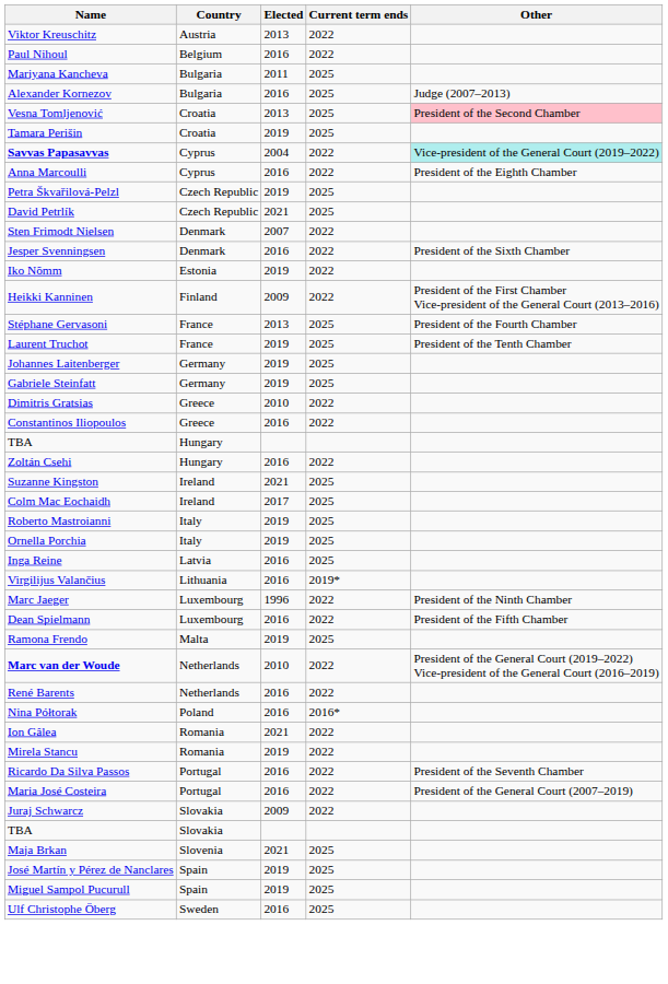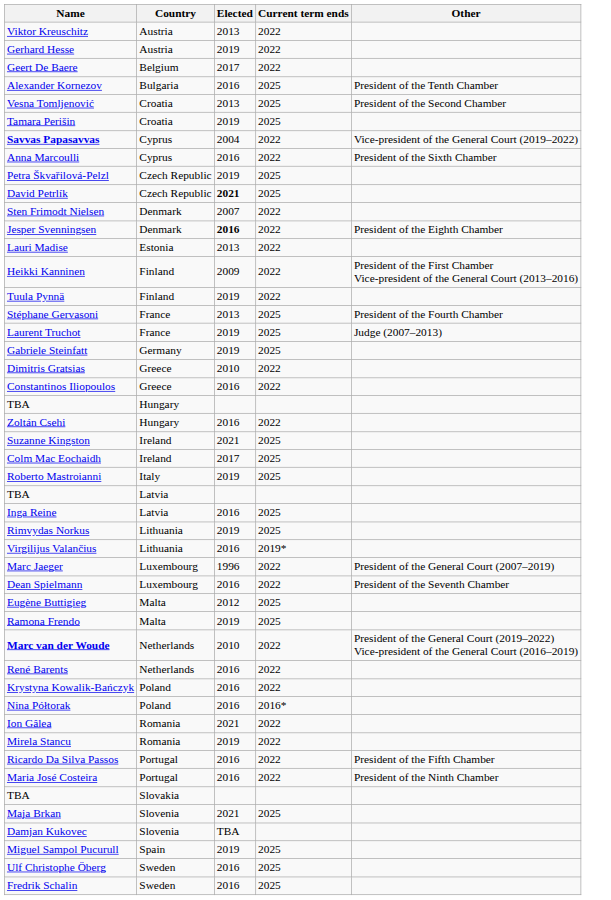 <table class="wikitable mw-collapsible" border="1" style="text-align:left">
 <tr>
 <th>Name</th>
 <th>Country</th>
 <th>Elected</th>
 <th>Current term ends</th>
 <th>Other</th>
 </tr>
 <tr>
 <td><a href='#'>Viktor Kreuschitz</a></td>
 <td> Austria</td>
 <td>2013</td>
 <td>2022</td>
 <td></td>
 </tr>
 <tr>
-<td><a href='#'>Paul Nihoul</a></td>
-<td>  Belgium</td>
-<td>2016</td>
+<td><a href='#'>Gerhard Hesse</a></td>
+<td> Austria</td>
+<td>2019</td>
 <td>2022</td>
 <td></td>
 </tr>
 <tr>
-<td><a href='#'>Mariyana Kancheva</a></td>
-<td>  Bulgaria</td>
-<td>2011</td>
-<td>2025</td>
+<td><a href='#'>Geert De Baere</a></td>
+<td>  Belgium</td>
+<td>2017</td>
+<td>2022</td>
 <td></td>
 </tr>
 <tr>
 <td><a href='#'>Alexander Kornezov</a></td>
 <td>  Bulgaria</td>
 <td>2016</td>
 <td>2025</td>
-<td>Judge (2007–2013)</td>
+<td>President of the Tenth Chamber</td>
 </tr>
 <tr>
 <td><a href='#'>Vesna Tomljenović</a></td>
 <td>  Croatia</td>
 <td>2013</td>
 <td>2025</td>
-<td style="background: pink;">President of the Second Chamber</td>
+<td>President of the Second Chamber</td>
 </tr>
 <tr>
 <td><a href='#'>Tamara Perišin</a></td>
 <td>  Croatia</td>
 <td>2019</td>
 <td>2025</td>
 <td></td>
 </tr>
 <tr>
 <td><strong><a href='#'>Savvas Papasavvas</a></strong></td>
 <td>  Cyprus</td>
 <td>2004</td>
 <td>2022</td>
-<td style="background: paleturquoise;">Vice-president of the General Court (2019–2022)</td>
+<td>Vice-president of the General Court (2019–2022)</td>
 </tr>
 <tr>
 <td><a href='#'>Anna Marcoulli</a></td>
 <td>  Cyprus</td>
 <td>2016</td>
 <td>2022</td>
-<td>President of the Eighth Chamber</td>
+<td>President of the Sixth Chamber</td>
 </tr>
 <tr>
 <td><a href='#'>Petra Škvařilová-Pelzl</a></td>
 <td>  Czech Republic</td>
 <td>2019</td>
 <td>2025</td>
 <td></td>
 </tr>
 <tr>
 <td><a href='#'>David Petrlík</a></td>
 <td>  Czech Republic</td>
-<td>2021</td>
+<td><strong>2021</strong></td>
 <td>2025</td>
 <td></td>
 </tr>
 <tr>
 <td><a href='#'>Sten Frimodt Nielsen</a></td>
 <td>  Denmark</td>
 <td>2007</td>
 <td>2022</td>
 <td></td>
 </tr>
 <tr>
 <td><a href='#'>Jesper Svenningsen</a></td>
 <td>  Denmark</td>
-<td>2016</td>
+<td><strong>2016</strong></td>
 <td>2022</td>
-<td>President of the Sixth Chamber</td>
+<td>President of the Eighth Chamber</td>
 </tr>
 <tr>
-<td><a href='#'>Iko Nõmm</a></td>
+<td><a href='#'>Lauri Madise</a></td>
 <td> Estonia</td>
-<td>2019</td>
+<td>2013</td>
 <td>2022</td>
 <td></td>
 </tr>
 <tr>
 <td><a href='#'>Heikki Kanninen</a></td>
 <td>  Finland</td>
 <td>2009</td>
 <td>2022</td>
 <td>President of the First Chamber<br>Vice-president of the General Court (2013–2016)</td>
+</tr>
+<tr>
+<td><a href='#'>Tuula Pynnä</a></td>
+<td>  Finland</td>
+<td>2019</td>
+<td>2022</td>
+<td></td>
 </tr>
 <tr>
 <td><a href='#'>Stéphane Gervasoni</a></td>
 <td>  France</td>
 <td>2013</td>
 <td>2025</td>
 <td>President of the Fourth Chamber</td>
 </tr>
 <tr>
 <td><a href='#'>Laurent Truchot</a></td>
 <td>  France</td>
 <td>2019</td>
 <td>2025</td>
-<td>President of the Tenth Chamber</td>
-</tr>
-<tr>
-<td><a href='#'>Johannes Laitenberger</a></td>
-<td>  Germany</td>
-<td>2019</td>
-<td>2025</td>
-<td></td>
+<td>Judge (2007–2013)</td>
 </tr>
 <tr>
 <td><a href='#'>Gabriele Steinfatt</a></td>
 <td>  Germany</td>
 <td>2019</td>
 <td>2025</td>
 <td></td>
 </tr>
 <tr>
 <td><a href='#'>Dimitris Gratsias</a></td>
 <td> Greece</td>
 <td>2010</td>
 <td>2022</td>
 <td></td>
 </tr>
 <tr>
 <td><a href='#'>Constantinos Iliopoulos</a></td>
 <td> Greece</td>
 <td>2016</td>
 <td>2022</td>
 <td></td>
 </tr>
 <tr>
 <td>TBA</td>
 <td>  Hungary</td>
 <td></td>
 <td></td>
 <td></td>
 </tr>
 <tr>
 <td><a href='#'>Zoltán Csehi</a></td>
 <td>  Hungary</td>
 <td>2016</td>
 <td>2022</td>
 <td></td>
 </tr>
 <tr>
 <td><a href='#'>Suzanne Kingston</a></td>
 <td>  Ireland</td>
 <td>2021</td>
 <td>2025</td>
 <td></td>
 </tr>
 <tr>
 <td><a href='#'>Colm Mac Eochaidh</a></td>
 <td>  Ireland</td>
 <td>2017</td>
 <td>2025</td>
 <td></td>
 </tr>
 <tr>
 <td><a href='#'>Roberto Mastroianni</a></td>
 <td>  Italy</td>
 <td>2019</td>
 <td>2025</td>
 <td></td>
 </tr>
 <tr>
-<td><a href='#'>Ornella Porchia</a></td>
-<td>  Italy</td>
-<td>2019</td>
-<td>2025</td>
+<td>TBA</td>
+<td>  Latvia</td>
+<td></td>
+<td></td>
 <td></td>
 </tr>
 <tr>
 <td><a href='#'>Inga Reine</a></td>
 <td>  Latvia</td>
 <td>2016</td>
+<td>2025</td>
+<td></td>
+</tr>
+<tr>
+<td><a href='#'>Rimvydas Norkus</a></td>
+<td>  Lithuania</td>
+<td>2019</td>
 <td>2025</td>
 <td></td>
 </tr>
 <tr>
 <td><a href='#'>Virgilijus Valančius</a></td>
 <td>  Lithuania</td>
 <td>2016</td>
 <td>2019*</td>
 <td></td>
 </tr>
 <tr>
 <td><a href='#'>Marc Jaeger</a></td>
 <td> Luxembourg</td>
 <td>1996</td>
 <td>2022</td>
-<td>President of the Ninth Chamber</td>
+<td>President of the General Court (2007–2019)</td>
 </tr>
 <tr>
 <td><a href='#'>Dean Spielmann</a></td>
 <td> Luxembourg</td>
 <td>2016</td>
 <td>2022</td>
-<td>President of the Fifth Chamber</td>
+<td>President of the Seventh Chamber</td>
+</tr>
+<tr>
+<td><a href='#'>Eugène Buttigieg</a></td>
+<td> Malta</td>
+<td>2012</td>
+<td>2025</td>
+<td></td>
 </tr>
 <tr>
 <td><a href='#'>Ramona Frendo</a></td>
 <td> Malta</td>
 <td>2019</td>
 <td>2025</td>
 <td></td>
 </tr>
 <tr>
 <td><strong><a href='#'>Marc van der Woude</a></strong></td>
 <td> Netherlands</td>
 <td>2010</td>
 <td>2022</td>
 <td>President of the General Court (2019–2022)<br>Vice-president of the General Court (2016–2019)</td>
 </tr>
 <tr>
 <td><a href='#'>René Barents</a></td>
 <td> Netherlands</td>
+<td>2016</td>
+<td>2022</td>
+<td></td>
+</tr>
+<tr>
+<td><a href='#'>Krystyna Kowalik-Bańczyk</a></td>
+<td>  Poland</td>
 <td>2016</td>
 <td>2022</td>
 <td></td>
 </tr>
 <tr>
 <td><a href='#'>Nina Półtorak</a></td>
 <td>  Poland</td>
 <td>2016</td>
 <td>2016*</td>
 <td></td>
 </tr>
 <tr>
 <td><a href='#'>Ion Gâlea</a></td>
 <td>  Romania</td>
 <td>2021</td>
 <td>2022</td>
 <td></td>
 </tr>
 <tr>
 <td><a href='#'>Mirela Stancu</a></td>
 <td>  Romania</td>
 <td>2019</td>
 <td>2022</td>
 <td></td>
 </tr>
 <tr>
 <td><a href='#'>Ricardo Da Silva Passos</a></td>
 <td> Portugal</td>
 <td>2016</td>
 <td>2022</td>
-<td>President of the Seventh Chamber</td>
+<td>President of the Fifth Chamber</td>
 </tr>
 <tr>
 <td><a href='#'>Maria José Costeira</a></td>
 <td> Portugal</td>
 <td>2016</td>
 <td>2022</td>
-<td>President of the General Court (2007–2019)</td>
-</tr>
-<tr>
-<td><a href='#'>Juraj Schwarcz</a></td>
-<td>  Slovakia</td>
-<td>2009</td>
-<td>2022</td>
-<td></td>
+<td>President of the Ninth Chamber</td>
 </tr>
 <tr>
 <td>TBA</td>
 <td>  Slovakia</td>
 <td></td>
 <td></td>
 <td></td>
 </tr>
 <tr>
 <td><a href='#'>Maja Brkan</a></td>
 <td>  Slovenia</td>
 <td>2021</td>
 <td>2025</td>
 <td></td>
 </tr>
 <tr>
-<td><a href='#'>José Martín y Pérez de Nanclares</a></td>
-<td>  Spain</td>
-<td>2019</td>
-<td>2025</td>
+<td><a href='#'>Damjan Kukovec</a></td>
+<td>  Slovenia</td>
+<td>TBA</td>
+<td></td>
 <td></td>
 </tr>
 <tr>
 <td><a href='#'>Miguel Sampol Pucurull</a></td>
 <td>  Spain</td>
 <td>2019</td>
 <td>2025</td>
 <td></td>
 </tr>
 <tr>
 <td><a href='#'>Ulf Christophe Öberg</a></td>
 <td>  Sweden</td>
 <td>2016</td>
 <td>2025</td>
 <td></td>
 </tr>
+<tr>
+<td><a href='#'>Fredrik Schalin</a></td>
+<td>  Sweden</td>
+<td>2016</td>
+<td>2025</td>
+<td></td>
+</tr>
 </table>
